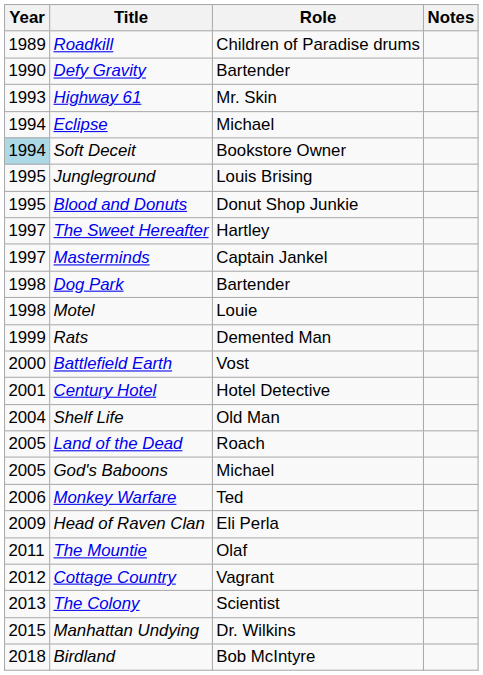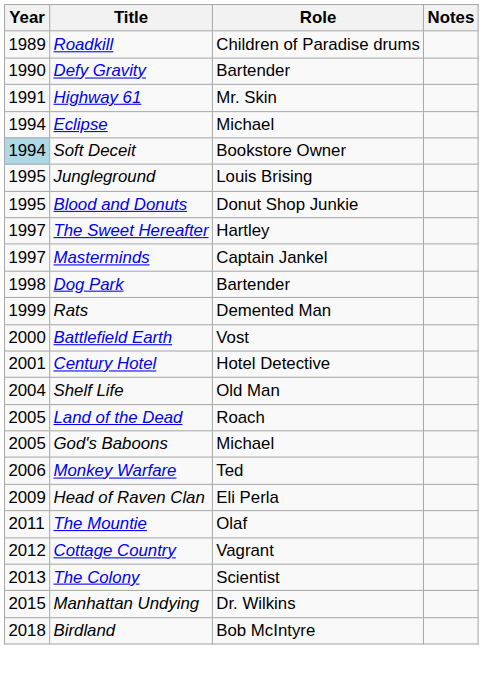 <table class="wikitable sortable">
 <tr>
 <th>Year</th>
 <th>Title</th>
 <th>Role</th>
 <th>Notes</th>
 </tr>
 <tr>
 <td>1989</td>
 <td><a href='#'><em>Roadkill</em></a></td>
 <td>Children of Paradise drums</td>
 <td></td>
 </tr>
 <tr>
 <td>1990</td>
 <td><em><a href='#'>Defy Gravity</a></em></td>
 <td>Bartender</td>
 <td></td>
 </tr>
 <tr>
-<td>1993</td>
+<td>1991</td>
 <td><a href='#'><em>Highway 61</em></a></td>
 <td>Mr. Skin</td>
 <td></td>
 </tr>
 <tr>
 <td>1994</td>
 <td><a href='#'><em>Eclipse</em></a></td>
 <td>Michael</td>
 <td></td>
 </tr>
 <tr>
 <td style="background: lightblue;">1994</td>
 <td><em>Soft Deceit</em></td>
 <td>Bookstore Owner</td>
 <td></td>
 </tr>
 <tr>
 <td>1995</td>
 <td><em>Jungleground</em></td>
 <td>Louis Brising</td>
 <td></td>
 </tr>
 <tr>
 <td>1995</td>
 <td><em><a href='#'>Blood and Donuts</a></em></td>
 <td>Donut Shop Junkie</td>
 <td></td>
 </tr>
 <tr>
 <td>1997</td>
 <td><a href='#'><em>The Sweet Hereafter</em></a></td>
 <td>Hartley</td>
 <td></td>
 </tr>
 <tr>
 <td>1997</td>
 <td><a href='#'><em>Masterminds</em></a></td>
 <td>Captain Jankel</td>
 <td></td>
 </tr>
 <tr>
 <td>1998</td>
 <td><a href='#'><em>Dog Park</em></a></td>
 <td>Bartender</td>
-<td></td>
-</tr>
-<tr>
-<td>1998</td>
-<td><em>Motel</em></td>
-<td>Louie</td>
 <td></td>
 </tr>
 <tr>
 <td>1999</td>
 <td><em>Rats</em></td>
 <td>Demented Man</td>
 <td></td>
 </tr>
 <tr>
 <td>2000</td>
 <td><a href='#'><em>Battlefield Earth</em></a></td>
 <td>Vost</td>
 <td></td>
 </tr>
 <tr>
 <td>2001</td>
 <td><em><a href='#'>Century Hotel</a></em></td>
 <td>Hotel Detective</td>
 <td></td>
 </tr>
 <tr>
 <td>2004</td>
 <td><em>Shelf Life</em></td>
 <td>Old Man</td>
 <td></td>
 </tr>
 <tr>
 <td>2005</td>
 <td><em><a href='#'>Land of the Dead</a></em></td>
 <td>Roach</td>
 <td></td>
 </tr>
 <tr>
 <td>2005</td>
 <td><em>God's Baboons</em></td>
 <td>Michael</td>
 <td></td>
 </tr>
 <tr>
 <td>2006</td>
 <td><em><a href='#'>Monkey Warfare</a></em></td>
 <td>Ted</td>
 <td></td>
 </tr>
 <tr>
 <td>2009</td>
 <td><em>Head of Raven Clan</em></td>
 <td>Eli Perla</td>
 <td></td>
 </tr>
 <tr>
 <td>2011</td>
 <td><a href='#'><em>The Mountie</em></a></td>
 <td>Olaf</td>
 <td></td>
 </tr>
 <tr>
 <td>2012</td>
 <td><a href='#'><em>Cottage Country</em></a></td>
 <td>Vagrant</td>
 <td></td>
 </tr>
 <tr>
 <td>2013</td>
 <td><a href='#'><em>The Colony</em></a></td>
 <td>Scientist</td>
 <td></td>
 </tr>
 <tr>
 <td>2015</td>
 <td><em>Manhattan Undying</em></td>
 <td>Dr. Wilkins</td>
 <td></td>
 </tr>
 <tr>
 <td>2018</td>
 <td><em>Birdland</em></td>
 <td>Bob McIntyre</td>
 <td></td>
 </tr>
 </table>
